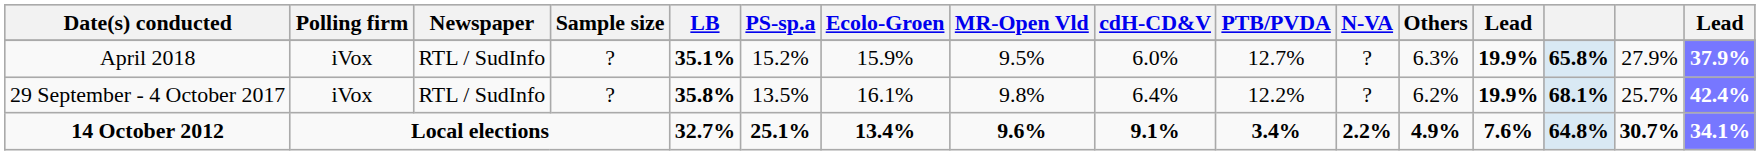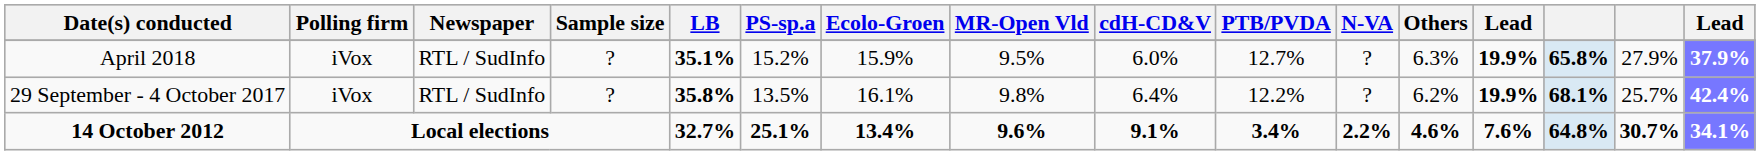 <table class="wikitable sortable" style="text-align:center; font-size:85%; line-height:16px;">
 <tr style="background-color:#E9E9E9">
 <th rowspan="1">Date(s) conducted</th>
 <th rowspan="1">Polling firm</th>
 <th rowspan="1">Newspaper</th>
 <th rowspan="1">Sample size</th>
 <th><a href='#'><span>LB</span></a></th>
 <th><a href='#'><span>PS-sp.a</span></a></th>
 <th><a href='#'><span>Ecolo-Groen</span></a></th>
 <th><a href='#'><span>MR-Open Vld</span></a></th>
 <th><a href='#'><span>cdH-CD&V</span></a></th>
 <th><a href='#'><span>PTB/PVDA</span></a></th>
 <th><a href='#'><span>N-VA</span></a></th>
 <th rowspan="1">Others</th>
 <th rowspan="1">Lead</th>
 <th></th>
 <th></th>
 <th rowspan="1">Lead</th>
 </tr>
 <tr style="background:#EFEFEF; font-weight:bold;">
 </tr>
 <tr>
 <td>April 2018</td>
 <td>iVox</td>
 <td>RTL / SudInfo </td>
 <td>?</td>
 <td><strong>35.1%</strong></td>
 <td>15.2%</td>
 <td>15.9%</td>
 <td>9.5%</td>
 <td>6.0%</td>
 <td>12.7%</td>
 <td>?</td>
 <td>6.3%</td>
 <td><strong>19.9%</strong></td>
 <td style="background:#D9E9F4"><strong>65.8%</strong></td>
 <td>27.9%</td>
 <td style="background:#7777FF;color:white;"><strong>37.9%</strong></td>
 </tr>
 <tr>
 <td>29 September - 4 October 2017</td>
 <td>iVox</td>
 <td>RTL / SudInfo </td>
 <td>?</td>
 <td><strong>35.8%</strong></td>
 <td>13.5%</td>
 <td>16.1%</td>
 <td>9.8%</td>
 <td>6.4%</td>
 <td>12.2%</td>
 <td>?</td>
 <td>6.2%</td>
 <td><strong>19.9%</strong></td>
 <td style="background:#D9E9F4"><strong>68.1%</strong></td>
 <td>25.7%</td>
 <td style="background:#7777FF;color:white;"><strong>42.4%</strong></td>
 </tr>
 <tr>
 <td><strong>14 October 2012</strong></td>
 <td colspan="3"><strong>Local elections</strong></td>
 <td><strong>32.7%</strong></td>
 <td><strong>25.1%</strong></td>
 <td><strong>13.4%</strong></td>
 <td><strong>9.6%</strong></td>
 <td><strong>9.1%</strong></td>
 <td><strong>3.4%</strong></td>
 <td><strong>2.2%</strong></td>
-<td><strong>4.9%</strong></td>
+<td><strong>4.6%</strong></td>
 <td><strong>7.6%</strong></td>
 <td style="background:#D9E9F4"><strong>64.8%</strong></td>
 <td><strong>30.7%</strong></td>
 <td style="background:#7777FF;color:white;"><strong>34.1%</strong></td>
 </tr>
 </table>
